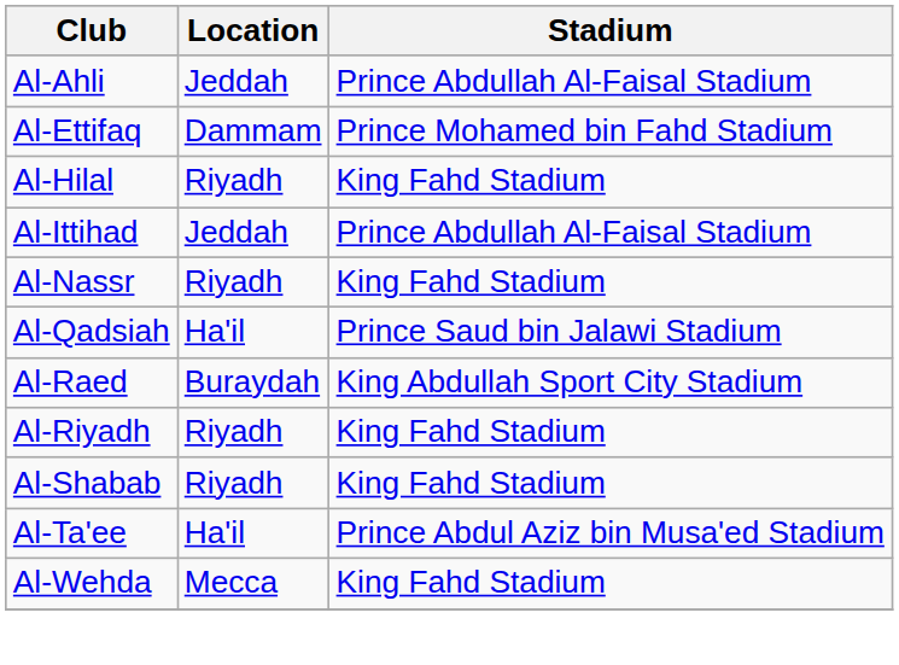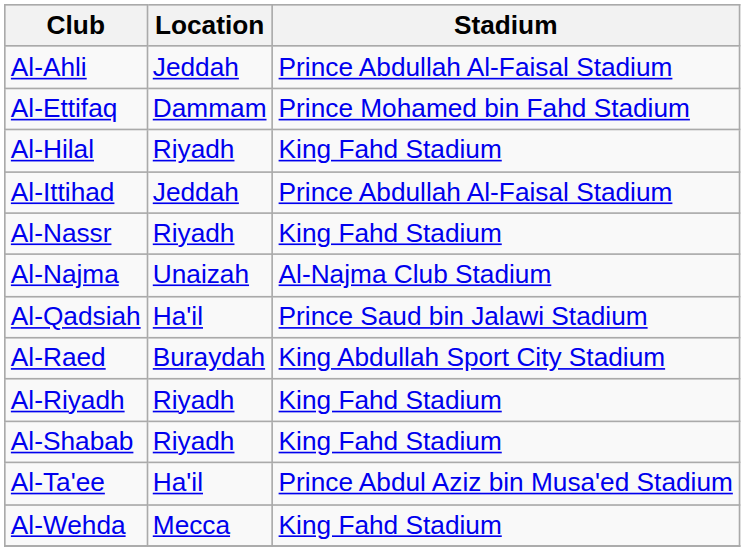 <table class="wikitable sortable">
 <tr>
 <th>Club</th>
 <th>Location</th>
 <th>Stadium</th>
 </tr>
 <tr>
 <td><a href='#'>Al-Ahli</a></td>
 <td><a href='#'>Jeddah</a></td>
 <td><a href='#'>Prince Abdullah Al-Faisal Stadium</a></td>
 </tr>
 <tr>
 <td><a href='#'>Al-Ettifaq</a></td>
 <td><a href='#'>Dammam</a></td>
 <td><a href='#'>Prince Mohamed bin Fahd Stadium</a></td>
 </tr>
 <tr>
 <td><a href='#'>Al-Hilal</a></td>
 <td><a href='#'>Riyadh</a></td>
 <td><a href='#'>King Fahd Stadium</a></td>
 </tr>
 <tr>
 <td><a href='#'>Al-Ittihad</a></td>
 <td><a href='#'>Jeddah</a></td>
 <td><a href='#'>Prince Abdullah Al-Faisal Stadium</a></td>
 </tr>
 <tr>
 <td><a href='#'>Al-Nassr</a></td>
 <td><a href='#'>Riyadh</a></td>
 <td><a href='#'>King Fahd Stadium</a></td>
+</tr>
+<tr>
+<td><a href='#'>Al-Najma</a></td>
+<td><a href='#'>Unaizah</a></td>
+<td><a href='#'>Al-Najma Club Stadium</a></td>
 </tr>
 <tr>
 <td><a href='#'>Al-Qadsiah</a></td>
 <td><a href='#'>Ha'il</a></td>
 <td><a href='#'>Prince Saud bin Jalawi Stadium</a></td>
 </tr>
 <tr>
 <td><a href='#'>Al-Raed</a></td>
 <td><a href='#'>Buraydah</a></td>
 <td><a href='#'>King Abdullah Sport City Stadium</a></td>
 </tr>
 <tr>
 <td><a href='#'>Al-Riyadh</a></td>
 <td><a href='#'>Riyadh</a></td>
 <td><a href='#'>King Fahd Stadium</a></td>
 </tr>
 <tr>
 <td><a href='#'>Al-Shabab</a></td>
 <td><a href='#'>Riyadh</a></td>
 <td><a href='#'>King Fahd Stadium</a></td>
 </tr>
 <tr>
 <td><a href='#'>Al-Ta'ee</a></td>
 <td><a href='#'>Ha'il</a></td>
 <td><a href='#'>Prince Abdul Aziz bin Musa'ed Stadium</a></td>
 </tr>
 <tr>
 <td><a href='#'>Al-Wehda</a></td>
 <td><a href='#'>Mecca</a></td>
 <td><a href='#'>King Fahd Stadium</a></td>
 </tr>
 <tr>
 </tr>
 </table>
